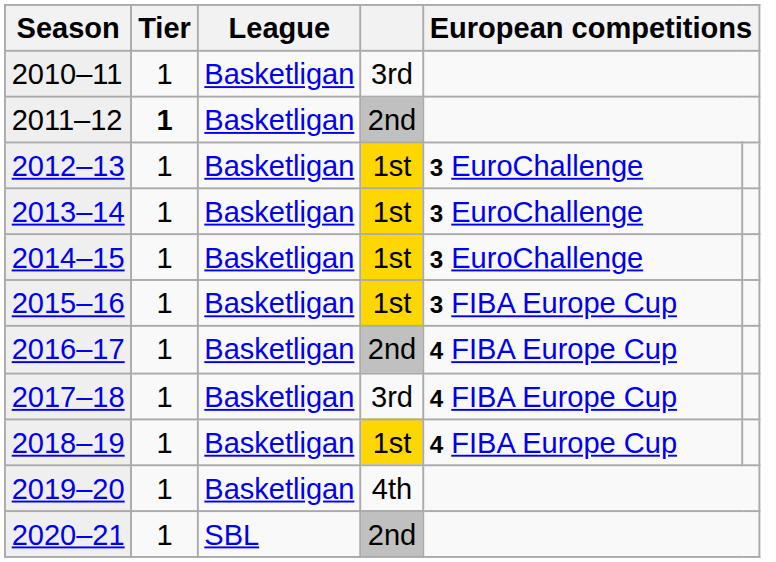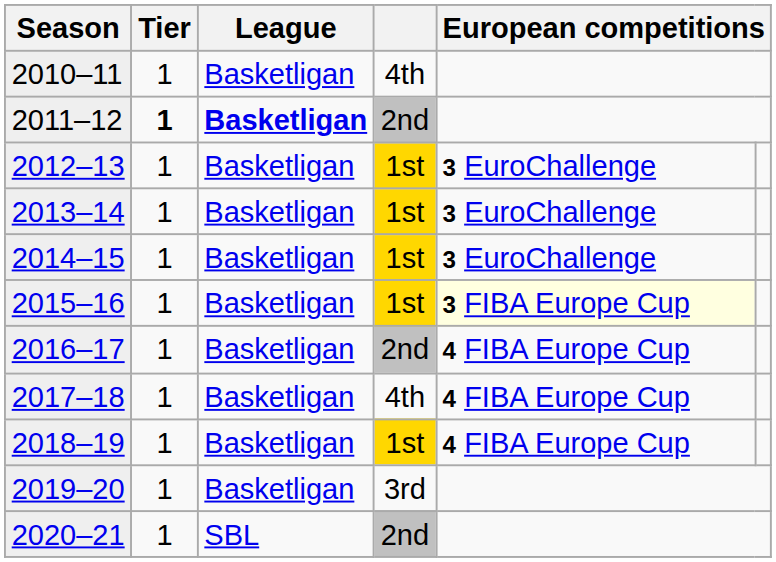 <table class="wikitable" style="font-size:95%">
 <tr>
 <th>Season</th>
 <th>Tier</th>
 <th>League</th>
 <th></th>
 <th colspan=3>European competitions</th>
 </tr>
 <tr>
 <td style="background:#efefef;">2010–11</td>
 <td style="text-align:center;">1</td>
 <td><a href='#'>Basketligan</a></td>
-<td style="text-align:center;">3rd</td>
+<td style="text-align:center;">4th</td>
 <td colspan=2></td>
 </tr>
 <tr>
 <td style="background:#efefef;">2011–12</td>
 <td style="text-align:center;"><strong>1</strong></td>
-<td><a href='#'>Basketligan</a></td>
+<td><strong><a href='#'>Basketligan</a></strong></td>
 <td style="background:silver; text-align:center;">2nd</td>
 <td colspan=2></td>
 </tr>
 <tr>
 <td style="background:#efefef;"><a href='#'>2012–13</a></td>
 <td style="text-align:center;">1</td>
 <td><a href='#'>Basketligan</a></td>
 <td style="text-align:center;" bgcolor=gold>1st</td>
 <td><small><strong>3</strong></small> <a href='#'>EuroChallenge</a></td>
 <td align=center></td>
 </tr>
 <tr>
 <td style="background:#efefef;"><a href='#'>2013–14</a></td>
 <td style="text-align:center;">1</td>
 <td><a href='#'>Basketligan</a></td>
 <td style="background:gold; text-align:center;">1st</td>
 <td><small><strong>3</strong></small> <a href='#'>EuroChallenge</a></td>
 <td align=center></td>
 </tr>
 <tr>
 <td style="background:#efefef;"><a href='#'>2014–15</a></td>
 <td style="text-align:center;">1</td>
 <td><a href='#'>Basketligan</a></td>
 <td style="background:gold; text-align:center;">1st</td>
 <td><small><strong>3</strong></small> <a href='#'>EuroChallenge</a></td>
 <td align=center></td>
 </tr>
 <tr>
 <td style="background:#efefef;"><a href='#'>2015–16</a></td>
 <td style="text-align:center;">1</td>
 <td><a href='#'>Basketligan</a></td>
 <td style="background:gold; text-align:center;">1st</td>
-<td><small><strong>3</strong></small> <a href='#'>FIBA Europe Cup</a></td>
+<td style="background: lightyellow;"><small><strong>3</strong></small> <a href='#'>FIBA Europe Cup</a></td>
 <td align=center></td>
 </tr>
 <tr>
 <td style="background:#efefef;"><a href='#'>2016–17</a></td>
 <td style="text-align:center;">1</td>
 <td><a href='#'>Basketligan</a></td>
 <td style="text-align:center;" bgcolor=silver>2nd</td>
 <td><small><strong>4</strong></small> <a href='#'>FIBA Europe Cup</a></td>
 <td align=center></td>
 </tr>
 <tr>
 <td style="background:#efefef;"><a href='#'>2017–18</a></td>
 <td style="text-align:center;">1</td>
 <td><a href='#'>Basketligan</a></td>
-<td style="text-align:center;">3rd</td>
+<td style="background:; text-align:center;">4th</td>
 <td><small><strong>4</strong></small> <a href='#'>FIBA Europe Cup</a></td>
 <td align=center></td>
 </tr>
 <tr>
 <td style="background:#efefef;"><a href='#'>2018–19</a></td>
 <td style="text-align:center;">1</td>
 <td><a href='#'>Basketligan</a></td>
 <td style="background:gold; text-align:center;">1st</td>
 <td><small><strong>4</strong></small> <a href='#'>FIBA Europe Cup</a></td>
 <td align=center></td>
 </tr>
 <tr>
 <td style="background:#efefef;"><a href='#'>2019–20</a></td>
 <td style="text-align:center;">1</td>
 <td><a href='#'>Basketligan</a></td>
-<td style="background:; text-align:center;">4th</td>
+<td style="text-align:center;">3rd</td>
 <td colspan=2></td>
 </tr>
 <tr>
 <td style="background:#efefef;"><a href='#'>2020–21</a></td>
 <td style="text-align:center;">1</td>
 <td><a href='#'>SBL</a></td>
 <td style="background:silver; text-align:center;">2nd</td>
 <td colspan=2></td>
 </tr>
 </table>
